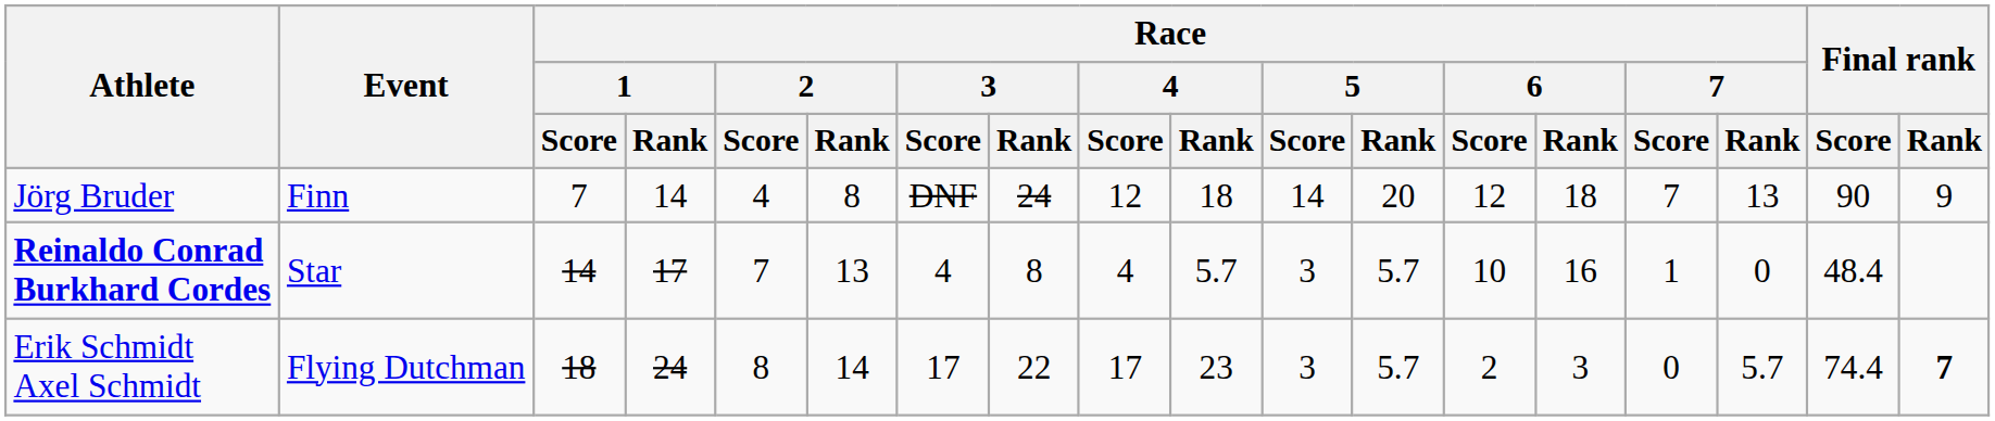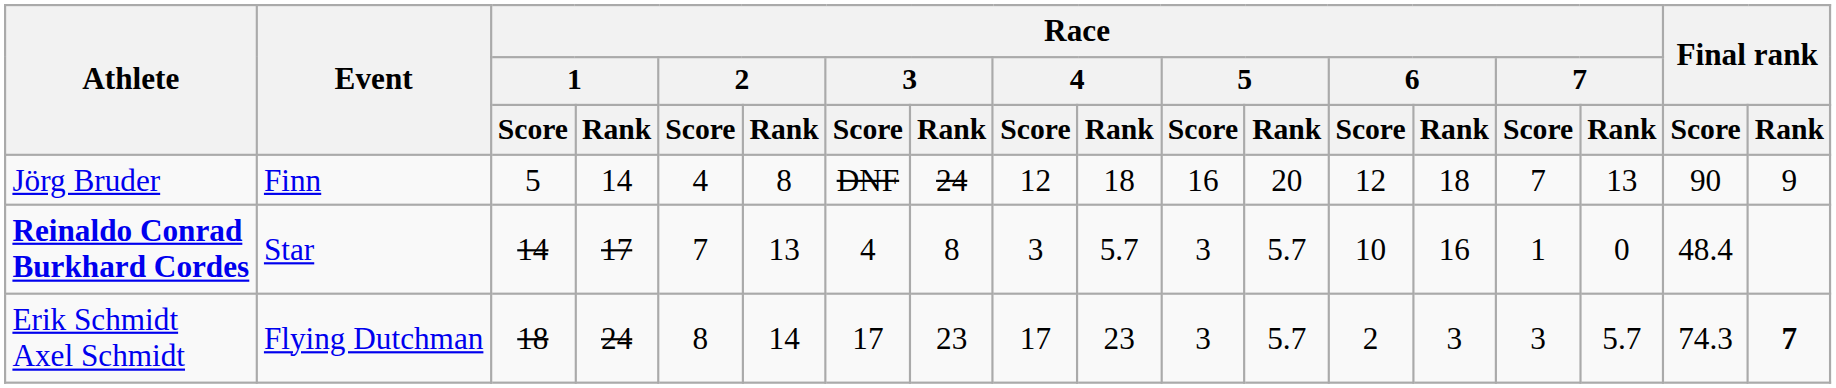 <table class="wikitable" style="font-size:90%">
 <tr>
 <th rowspan="3">Athlete</th>
 <th rowspan="3">Event</th>
 <th colspan="14">Race</th>
 <th rowspan=2 colspan="2">Final rank</th>
 </tr>
 <tr style="font-size:95%">
 <th colspan="2">1</th>
 <th colspan="2">2</th>
 <th colspan="2">3</th>
 <th colspan="2">4</th>
 <th colspan="2">5</th>
 <th colspan="2">6</th>
 <th colspan="2">7</th>
 </tr>
 <tr style="font-size:95%">
 <th>Score</th>
 <th>Rank</th>
 <th>Score</th>
 <th>Rank</th>
 <th>Score</th>
 <th>Rank</th>
 <th>Score</th>
 <th>Rank</th>
 <th>Score</th>
 <th>Rank</th>
 <th>Score</th>
 <th>Rank</th>
 <th>Score</th>
 <th>Rank</th>
 <th>Score</th>
 <th>Rank</th>
 </tr>
 <tr align=center>
 <td align=left><a href='#'>Jörg Bruder</a></td>
 <td align=left><a href='#'>Finn</a></td>
-<td>7</td>
+<td>5</td>
 <td>14</td>
 <td>4</td>
 <td>8</td>
 <td><s>DNF</s></td>
 <td><s>24</s></td>
 <td>12</td>
 <td>18</td>
-<td>14</td>
+<td>16</td>
 <td>20</td>
 <td>12</td>
 <td>18</td>
 <td>7</td>
 <td>13</td>
 <td>90</td>
 <td>9</td>
 </tr>
 <tr align=center>
 <td align=left><strong><a href='#'>Reinaldo Conrad</a><br><a href='#'>Burkhard Cordes</a></strong></td>
 <td align=left><a href='#'>Star</a></td>
 <td><s>14</s></td>
 <td><s>17</s></td>
 <td>7</td>
 <td>13</td>
 <td>4</td>
 <td>8</td>
-<td>4</td>
+<td>3</td>
 <td>5.7</td>
 <td>3</td>
 <td>5.7</td>
 <td>10</td>
 <td>16</td>
 <td>1</td>
 <td>0</td>
 <td>48.4</td>
 <td></td>
 </tr>
 <tr align=center>
 <td align=left><a href='#'>Erik Schmidt</a><br><a href='#'>Axel Schmidt</a></td>
 <td align=left><a href='#'>Flying Dutchman</a></td>
 <td><s>18</s></td>
 <td><s>24</s></td>
 <td>8</td>
 <td>14</td>
 <td>17</td>
-<td>22</td>
+<td>23</td>
 <td>17</td>
 <td>23</td>
 <td>3</td>
 <td>5.7</td>
 <td>2</td>
 <td>3</td>
-<td>0</td>
+<td>3</td>
 <td>5.7</td>
-<td>74.4</td>
+<td>74.3</td>
 <td><strong>7</strong></td>
 </tr>
 </table>
